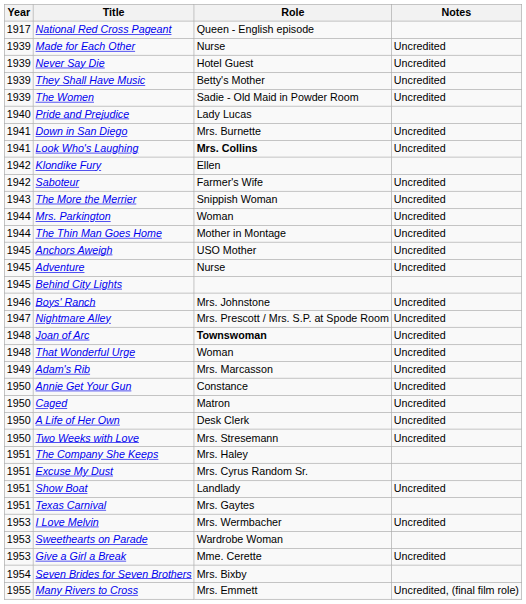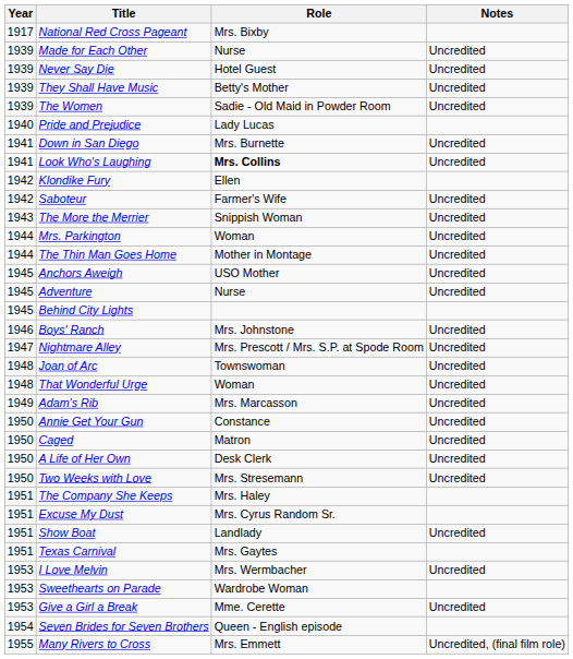 <table class="wikitable">
 <tr>
 <th>Year</th>
 <th>Title</th>
 <th>Role</th>
 <th>Notes</th>
 </tr>
 <tr>
 <td>1917</td>
 <td><em><a href='#'>National Red Cross Pageant</a></em></td>
-<td>Queen - English episode</td>
+<td>Mrs. Bixby</td>
 <td></td>
 </tr>
 <tr>
 <td>1939</td>
 <td><em><a href='#'>Made for Each Other</a></em></td>
 <td>Nurse</td>
 <td>Uncredited</td>
 </tr>
 <tr>
 <td>1939</td>
 <td><em><a href='#'>Never Say Die</a></em></td>
 <td>Hotel Guest</td>
 <td>Uncredited</td>
 </tr>
 <tr>
 <td>1939</td>
 <td><em><a href='#'>They Shall Have Music</a></em></td>
 <td>Betty's Mother</td>
 <td>Uncredited</td>
 </tr>
 <tr>
 <td>1939</td>
 <td><em><a href='#'>The Women</a></em></td>
 <td>Sadie - Old Maid in Powder Room</td>
 <td>Uncredited</td>
 </tr>
 <tr>
 <td>1940</td>
 <td><em><a href='#'>Pride and Prejudice</a></em></td>
 <td>Lady Lucas</td>
 <td></td>
 </tr>
 <tr>
 <td>1941</td>
 <td><em><a href='#'>Down in San Diego</a></em></td>
 <td>Mrs. Burnette</td>
 <td>Uncredited</td>
 </tr>
 <tr>
 <td>1941</td>
 <td><em><a href='#'>Look Who's Laughing</a></em></td>
 <td><strong>Mrs. Collins</strong></td>
 <td>Uncredited</td>
 </tr>
 <tr>
 <td>1942</td>
 <td><em><a href='#'>Klondike Fury</a></em></td>
 <td>Ellen</td>
 <td></td>
 </tr>
 <tr>
 <td>1942</td>
 <td><em><a href='#'>Saboteur</a></em></td>
 <td>Farmer's Wife</td>
 <td>Uncredited</td>
 </tr>
 <tr>
 <td>1943</td>
 <td><em><a href='#'>The More the Merrier</a></em></td>
 <td>Snippish Woman</td>
 <td>Uncredited</td>
 </tr>
 <tr>
 <td>1944</td>
 <td><em><a href='#'>Mrs. Parkington</a></em></td>
 <td>Woman</td>
 <td>Uncredited</td>
 </tr>
 <tr>
 <td>1944</td>
 <td><em><a href='#'>The Thin Man Goes Home</a></em></td>
 <td>Mother in Montage</td>
 <td>Uncredited</td>
 </tr>
 <tr>
 <td>1945</td>
 <td><em><a href='#'>Anchors Aweigh</a></em></td>
 <td>USO Mother</td>
 <td>Uncredited</td>
 </tr>
 <tr>
 <td>1945</td>
 <td><em><a href='#'>Adventure</a></em></td>
 <td>Nurse</td>
 <td>Uncredited</td>
 </tr>
 <tr>
 <td>1945</td>
 <td><em><a href='#'>Behind City Lights</a></em></td>
 <td></td>
 <td></td>
 </tr>
 <tr>
 <td>1946</td>
 <td><em><a href='#'>Boys' Ranch</a></em></td>
 <td>Mrs. Johnstone</td>
 <td>Uncredited</td>
 </tr>
 <tr>
 <td>1947</td>
 <td><em><a href='#'>Nightmare Alley</a></em></td>
 <td>Mrs. Prescott / Mrs. S.P. at Spode Room</td>
 <td>Uncredited</td>
 </tr>
 <tr>
 <td>1948</td>
 <td><em><a href='#'>Joan of Arc</a></em></td>
-<td><strong>Townswoman</strong></td>
+<td>Townswoman</td>
 <td>Uncredited</td>
 </tr>
 <tr>
 <td>1948</td>
 <td><em><a href='#'>That Wonderful Urge</a></em></td>
 <td>Woman</td>
 <td>Uncredited</td>
 </tr>
 <tr>
 <td>1949</td>
 <td><em><a href='#'>Adam's Rib</a></em></td>
 <td>Mrs. Marcasson</td>
 <td>Uncredited</td>
 </tr>
 <tr>
 <td>1950</td>
 <td><em><a href='#'>Annie Get Your Gun</a></em></td>
 <td>Constance</td>
 <td>Uncredited</td>
 </tr>
 <tr>
 <td>1950</td>
 <td><em><a href='#'>Caged</a></em></td>
 <td>Matron</td>
 <td>Uncredited</td>
 </tr>
 <tr>
 <td>1950</td>
 <td><em><a href='#'>A Life of Her Own</a></em></td>
 <td>Desk Clerk</td>
 <td>Uncredited</td>
 </tr>
 <tr>
 <td>1950</td>
 <td><em><a href='#'>Two Weeks with Love</a></em></td>
 <td>Mrs. Stresemann</td>
 <td>Uncredited</td>
 </tr>
 <tr>
 <td>1951</td>
 <td><em><a href='#'>The Company She Keeps</a></em></td>
 <td>Mrs. Haley</td>
 <td></td>
 </tr>
 <tr>
 <td>1951</td>
 <td><em><a href='#'>Excuse My Dust</a></em></td>
 <td>Mrs. Cyrus Random Sr.</td>
 <td></td>
 </tr>
 <tr>
 <td>1951</td>
 <td><em><a href='#'>Show Boat</a></em></td>
 <td>Landlady</td>
 <td>Uncredited</td>
 </tr>
 <tr>
 <td>1951</td>
 <td><em><a href='#'>Texas Carnival</a></em></td>
 <td>Mrs. Gaytes</td>
 <td></td>
 </tr>
 <tr>
 <td>1953</td>
 <td><em><a href='#'>I Love Melvin</a></em></td>
 <td>Mrs. Wermbacher</td>
 <td>Uncredited</td>
 </tr>
 <tr>
 <td>1953</td>
 <td><em><a href='#'>Sweethearts on Parade</a></em></td>
 <td>Wardrobe Woman</td>
 <td></td>
 </tr>
 <tr>
 <td>1953</td>
 <td><em><a href='#'>Give a Girl a Break</a></em></td>
 <td>Mme. Cerette</td>
 <td>Uncredited</td>
 </tr>
 <tr>
 <td>1954</td>
 <td><em><a href='#'>Seven Brides for Seven Brothers</a></em></td>
-<td>Mrs. Bixby</td>
+<td>Queen - English episode</td>
 <td></td>
 </tr>
 <tr>
 <td>1955</td>
 <td><em><a href='#'>Many Rivers to Cross</a></em></td>
 <td>Mrs. Emmett</td>
 <td>Uncredited, (final film role)</td>
 </tr>
 </table>
